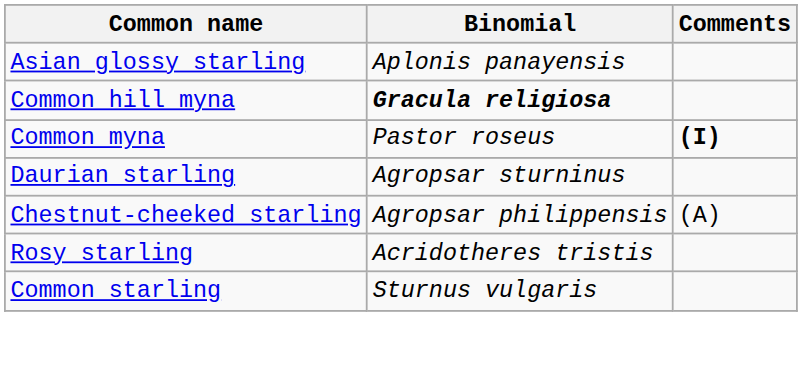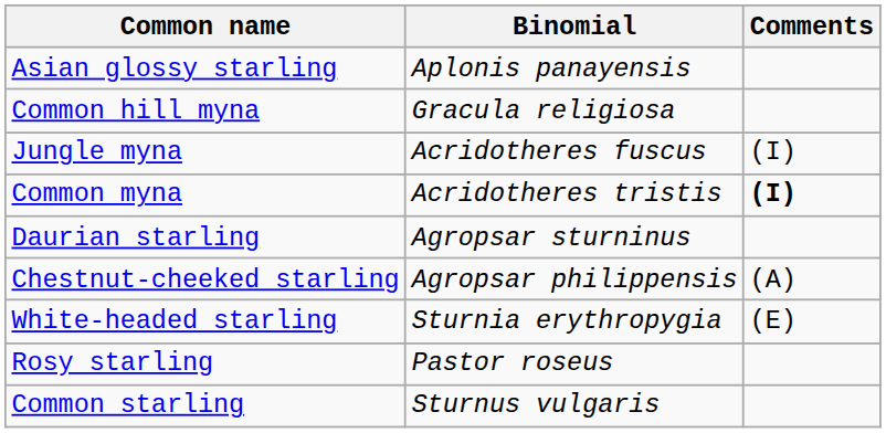 <table class="wikitable">
 <tr>
 <th>Common name</th>
 <th>Binomial</th>
 <th>Comments</th>
 </tr>
 <tr>
 <td><a href='#'>Asian glossy starling</a></td>
 <td><em>Aplonis panayensis</em></td>
 <td></td>
 </tr>
 <tr>
 <td><a href='#'>Common hill myna</a></td>
-<td><strong><em>Gracula religiosa</em></strong></td>
+<td><em>Gracula religiosa</em></td>
 <td></td>
 </tr>
 <tr>
+<td><a href='#'>Jungle myna</a></td>
+<td><em>Acridotheres fuscus</em></td>
+<td>(I)</td>
+</tr>
+<tr>
 <td><a href='#'>Common myna</a></td>
-<td><em>Pastor roseus</em></td>
+<td><em>Acridotheres tristis</em></td>
 <td><strong>(I)</strong></td>
 </tr>
 <tr>
 <td><a href='#'>Daurian starling</a></td>
 <td><em>Agropsar sturninus</em></td>
 <td></td>
 </tr>
 <tr>
 <td><a href='#'>Chestnut-cheeked starling</a></td>
 <td><em>Agropsar philippensis</em></td>
 <td>(A)</td>
 </tr>
 <tr>
+<td><a href='#'>White-headed starling</a></td>
+<td><em>Sturnia erythropygia</em></td>
+<td>(E)</td>
+</tr>
+<tr>
 <td><a href='#'>Rosy starling</a></td>
-<td><em>Acridotheres tristis</em></td>
+<td><em>Pastor roseus</em></td>
 <td></td>
 </tr>
 <tr>
 <td><a href='#'>Common starling</a></td>
 <td><em>Sturnus vulgaris</em></td>
 <td></td>
 </tr>
 </table>
